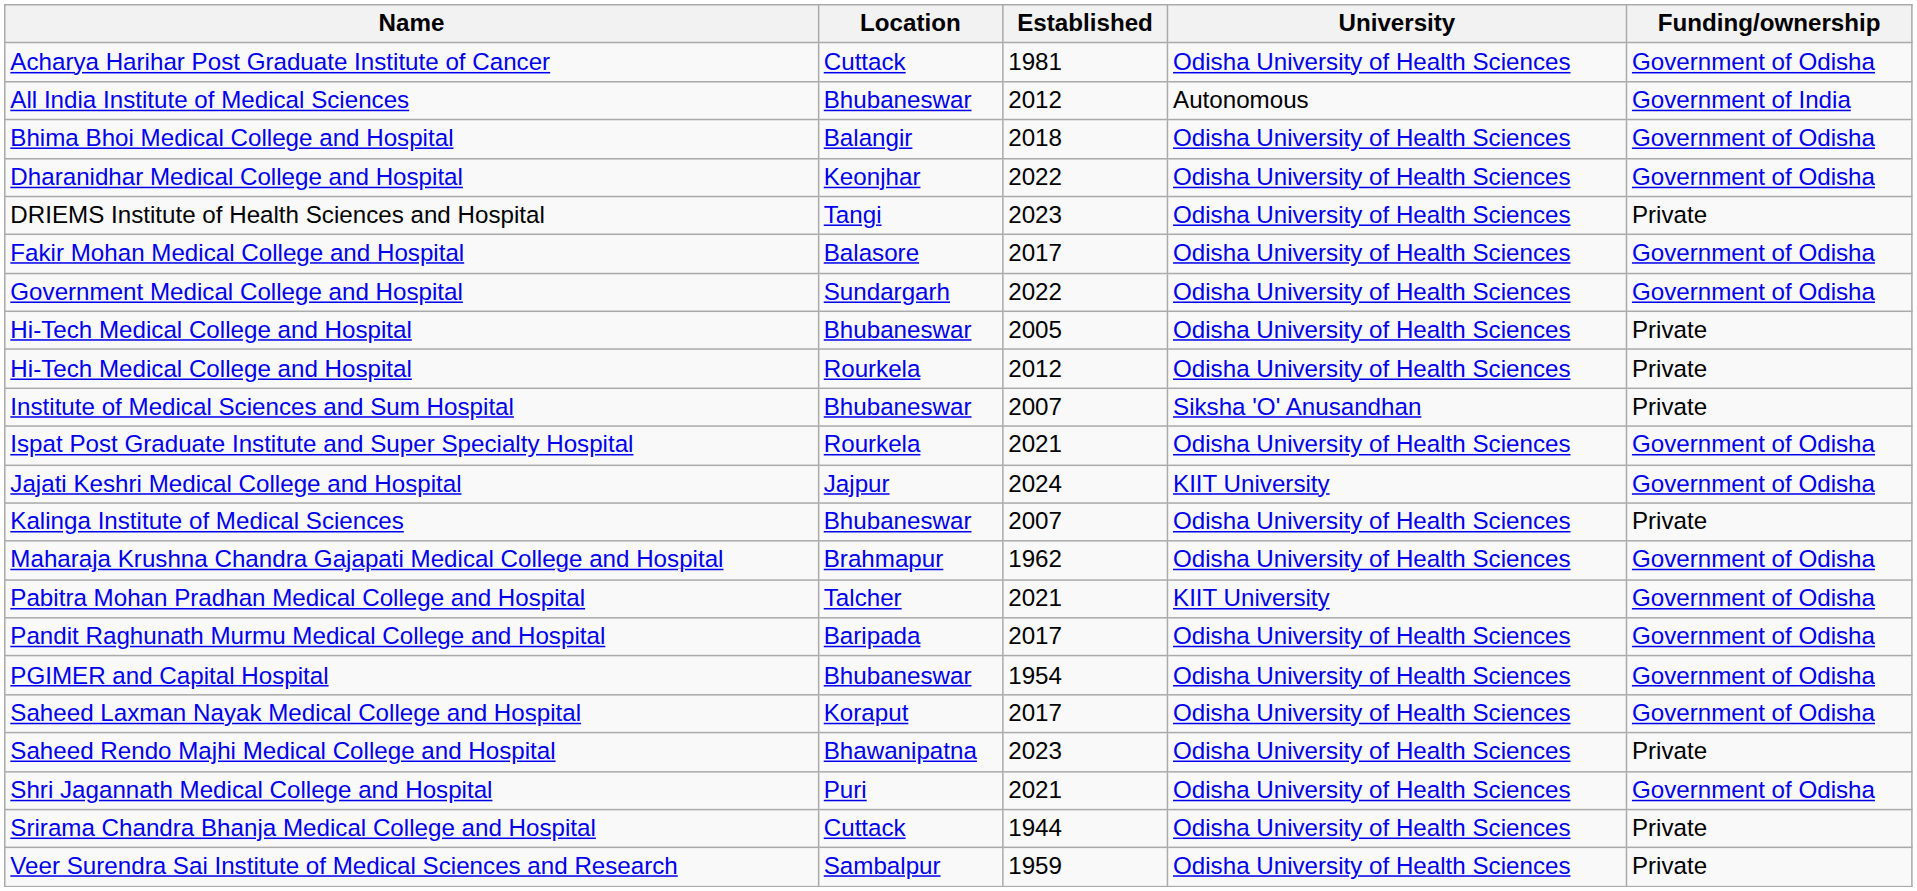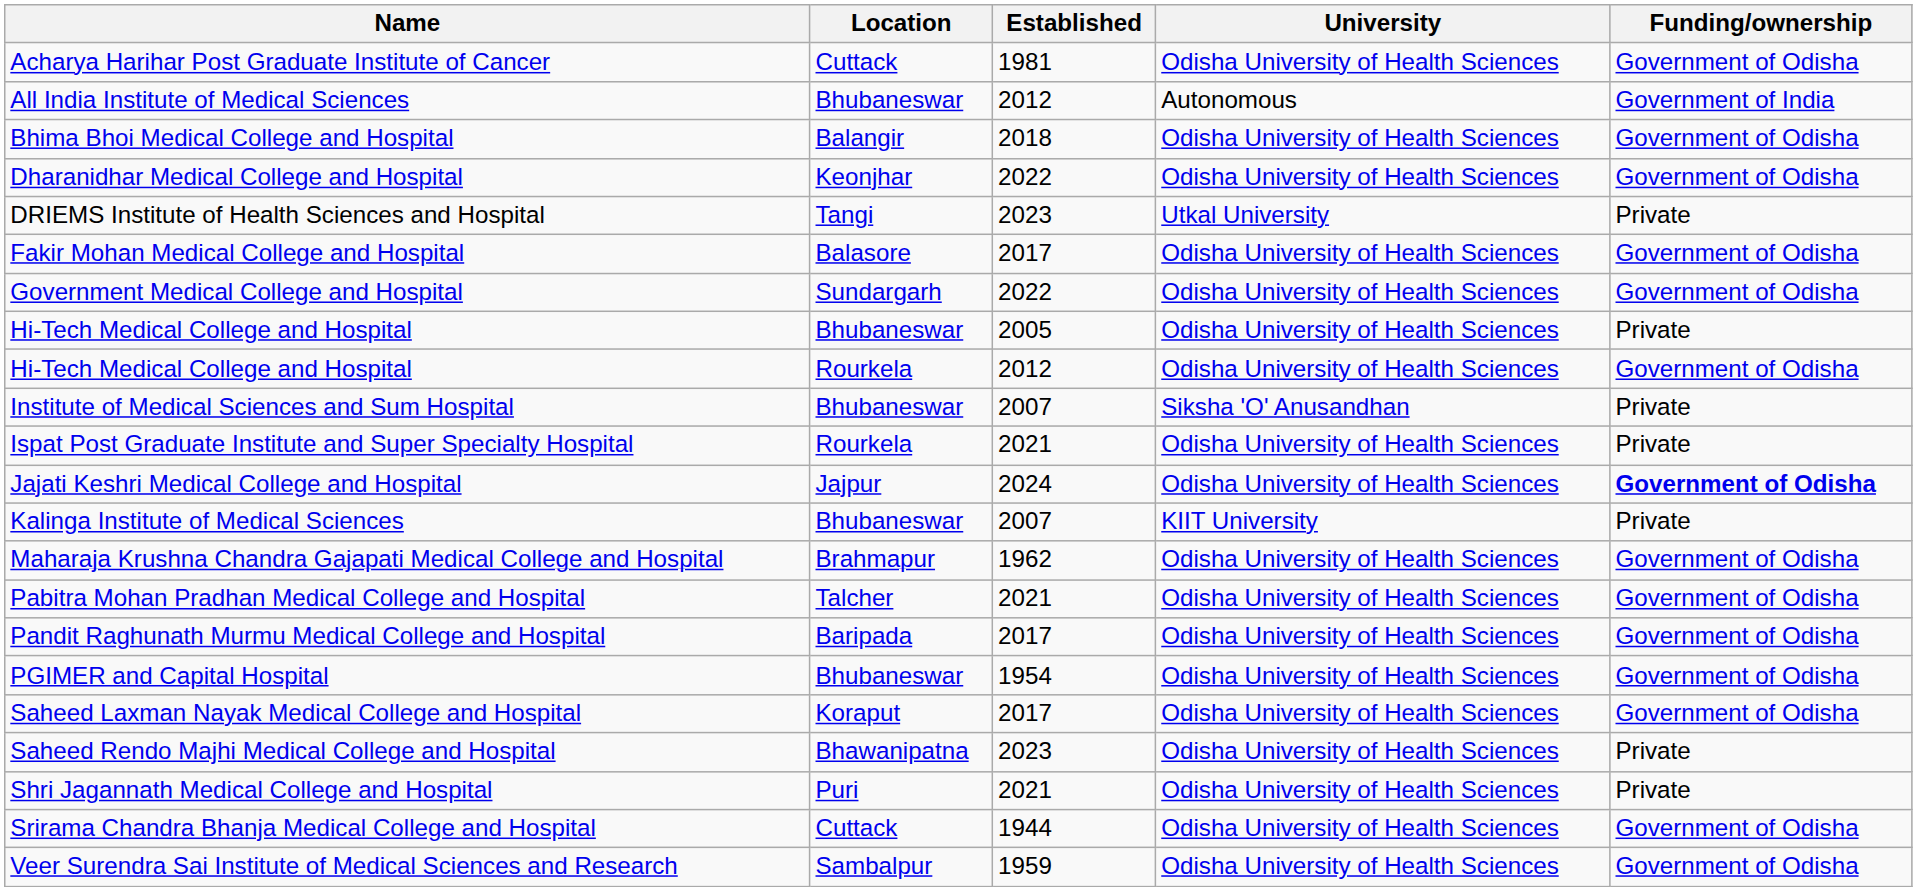 <table class="wikitable sortable" style="width:100%">
 <tr>
 <th>Name</th>
 <th>Location</th>
 <th>Established</th>
 <th>University</th>
 <th>Funding/ownership</th>
 </tr>
 <tr>
 <td><a href='#'>Acharya Harihar Post Graduate Institute of Cancer</a></td>
 <td><a href='#'>Cuttack</a></td>
 <td>1981</td>
 <td><a href='#'>Odisha University of Health Sciences</a></td>
 <td><a href='#'>Government of Odisha</a></td>
 </tr>
 <tr>
 <td><a href='#'>All India Institute of Medical Sciences</a></td>
 <td><a href='#'>Bhubaneswar</a></td>
 <td>2012</td>
 <td>Autonomous</td>
 <td><a href='#'>Government of India</a></td>
 </tr>
 <tr>
 <td><a href='#'>Bhima Bhoi Medical College and Hospital</a></td>
 <td><a href='#'>Balangir</a></td>
 <td>2018</td>
 <td><a href='#'>Odisha University of Health Sciences</a></td>
 <td><a href='#'>Government of Odisha</a></td>
 </tr>
 <tr>
 <td><a href='#'>Dharanidhar Medical College and Hospital</a></td>
 <td><a href='#'>Keonjhar</a></td>
 <td>2022</td>
 <td><a href='#'>Odisha University of Health Sciences</a></td>
 <td><a href='#'>Government of Odisha</a></td>
 </tr>
 <tr>
 <td>DRIEMS Institute of Health Sciences and Hospital</td>
 <td><a href='#'>Tangi</a></td>
 <td>2023</td>
-<td><a href='#'>Odisha University of Health Sciences</a></td>
+<td><a href='#'>Utkal University</a></td>
 <td>Private</td>
 </tr>
 <tr>
 <td><a href='#'>Fakir Mohan Medical College and Hospital</a></td>
 <td><a href='#'>Balasore</a></td>
 <td>2017</td>
 <td><a href='#'>Odisha University of Health Sciences</a></td>
 <td><a href='#'>Government of Odisha</a></td>
 </tr>
 <tr>
 <td><a href='#'>Government Medical College and Hospital</a></td>
 <td><a href='#'>Sundargarh</a></td>
 <td>2022</td>
 <td><a href='#'>Odisha University of Health Sciences</a></td>
 <td><a href='#'>Government of Odisha</a></td>
 </tr>
 <tr>
 <td><a href='#'>Hi-Tech Medical College and Hospital</a></td>
 <td><a href='#'>Bhubaneswar</a></td>
 <td>2005</td>
 <td><a href='#'>Odisha University of Health Sciences</a></td>
 <td>Private</td>
 </tr>
 <tr>
 <td><a href='#'>Hi-Tech Medical College and Hospital</a></td>
 <td><a href='#'>Rourkela</a></td>
 <td>2012</td>
 <td><a href='#'>Odisha University of Health Sciences</a></td>
-<td>Private</td>
+<td><a href='#'>Government of Odisha</a></td>
 </tr>
 <tr>
 <td><a href='#'>Institute of Medical Sciences and Sum Hospital</a></td>
 <td><a href='#'>Bhubaneswar</a></td>
 <td>2007</td>
 <td><a href='#'>Siksha 'O' Anusandhan</a></td>
 <td>Private</td>
 </tr>
 <tr>
 <td><a href='#'>Ispat Post Graduate Institute and Super Specialty Hospital</a></td>
 <td><a href='#'>Rourkela</a></td>
 <td>2021</td>
 <td><a href='#'>Odisha University of Health Sciences</a></td>
-<td><a href='#'>Government of Odisha</a></td>
+<td>Private</td>
 </tr>
 <tr>
 <td><a href='#'>Jajati Keshri Medical College and Hospital</a></td>
 <td><a href='#'>Jajpur</a></td>
 <td>2024</td>
-<td><a href='#'>KIIT University</a></td>
-<td><a href='#'>Government of Odisha</a></td>
+<td><a href='#'>Odisha University of Health Sciences</a></td>
+<td><strong><a href='#'>Government of Odisha</a></strong></td>
 </tr>
 <tr>
 <td><a href='#'>Kalinga Institute of Medical Sciences</a></td>
 <td><a href='#'>Bhubaneswar</a></td>
 <td>2007</td>
-<td><a href='#'>Odisha University of Health Sciences</a></td>
+<td><a href='#'>KIIT University</a></td>
 <td>Private</td>
 </tr>
 <tr>
 <td><a href='#'>Maharaja Krushna Chandra Gajapati Medical College and Hospital</a></td>
 <td><a href='#'>Brahmapur</a></td>
 <td>1962</td>
 <td><a href='#'>Odisha University of Health Sciences</a></td>
 <td><a href='#'>Government of Odisha</a></td>
 </tr>
 <tr>
 <td><a href='#'>Pabitra Mohan Pradhan Medical College and Hospital</a></td>
 <td><a href='#'>Talcher</a></td>
 <td>2021</td>
-<td><a href='#'>KIIT University</a></td>
+<td><a href='#'>Odisha University of Health Sciences</a></td>
 <td><a href='#'>Government of Odisha</a></td>
 </tr>
 <tr>
 <td><a href='#'>Pandit Raghunath Murmu Medical College and Hospital</a></td>
 <td><a href='#'>Baripada</a></td>
 <td>2017</td>
 <td><a href='#'>Odisha University of Health Sciences</a></td>
 <td><a href='#'>Government of Odisha</a></td>
 </tr>
 <tr>
 <td><a href='#'>PGIMER and Capital Hospital</a></td>
 <td><a href='#'>Bhubaneswar</a></td>
 <td>1954</td>
 <td><a href='#'>Odisha University of Health Sciences</a></td>
 <td><a href='#'>Government of Odisha</a></td>
 </tr>
 <tr>
 <td><a href='#'>Saheed Laxman Nayak Medical College and Hospital</a></td>
 <td><a href='#'>Koraput</a></td>
 <td>2017</td>
 <td><a href='#'>Odisha University of Health Sciences</a></td>
 <td><a href='#'>Government of Odisha</a></td>
 </tr>
 <tr>
 <td><a href='#'>Saheed Rendo Majhi Medical College and Hospital</a></td>
 <td><a href='#'>Bhawanipatna</a></td>
 <td>2023</td>
 <td><a href='#'>Odisha University of Health Sciences</a></td>
 <td>Private</td>
 </tr>
 <tr>
 <td><a href='#'>Shri Jagannath Medical College and Hospital</a></td>
 <td><a href='#'>Puri</a></td>
 <td>2021</td>
 <td><a href='#'>Odisha University of Health Sciences</a></td>
-<td><a href='#'>Government of Odisha</a></td>
+<td>Private</td>
 </tr>
 <tr>
 <td><a href='#'>Srirama Chandra Bhanja Medical College and Hospital</a></td>
 <td><a href='#'>Cuttack</a></td>
 <td>1944</td>
 <td><a href='#'>Odisha University of Health Sciences</a></td>
-<td>Private</td>
+<td><a href='#'>Government of Odisha</a></td>
 </tr>
 <tr>
 <td><a href='#'>Veer Surendra Sai Institute of Medical Sciences and Research</a></td>
 <td><a href='#'>Sambalpur</a></td>
 <td>1959</td>
 <td><a href='#'>Odisha University of Health Sciences</a></td>
-<td>Private</td>
+<td><a href='#'>Government of Odisha</a></td>
 </tr>
 </table>
